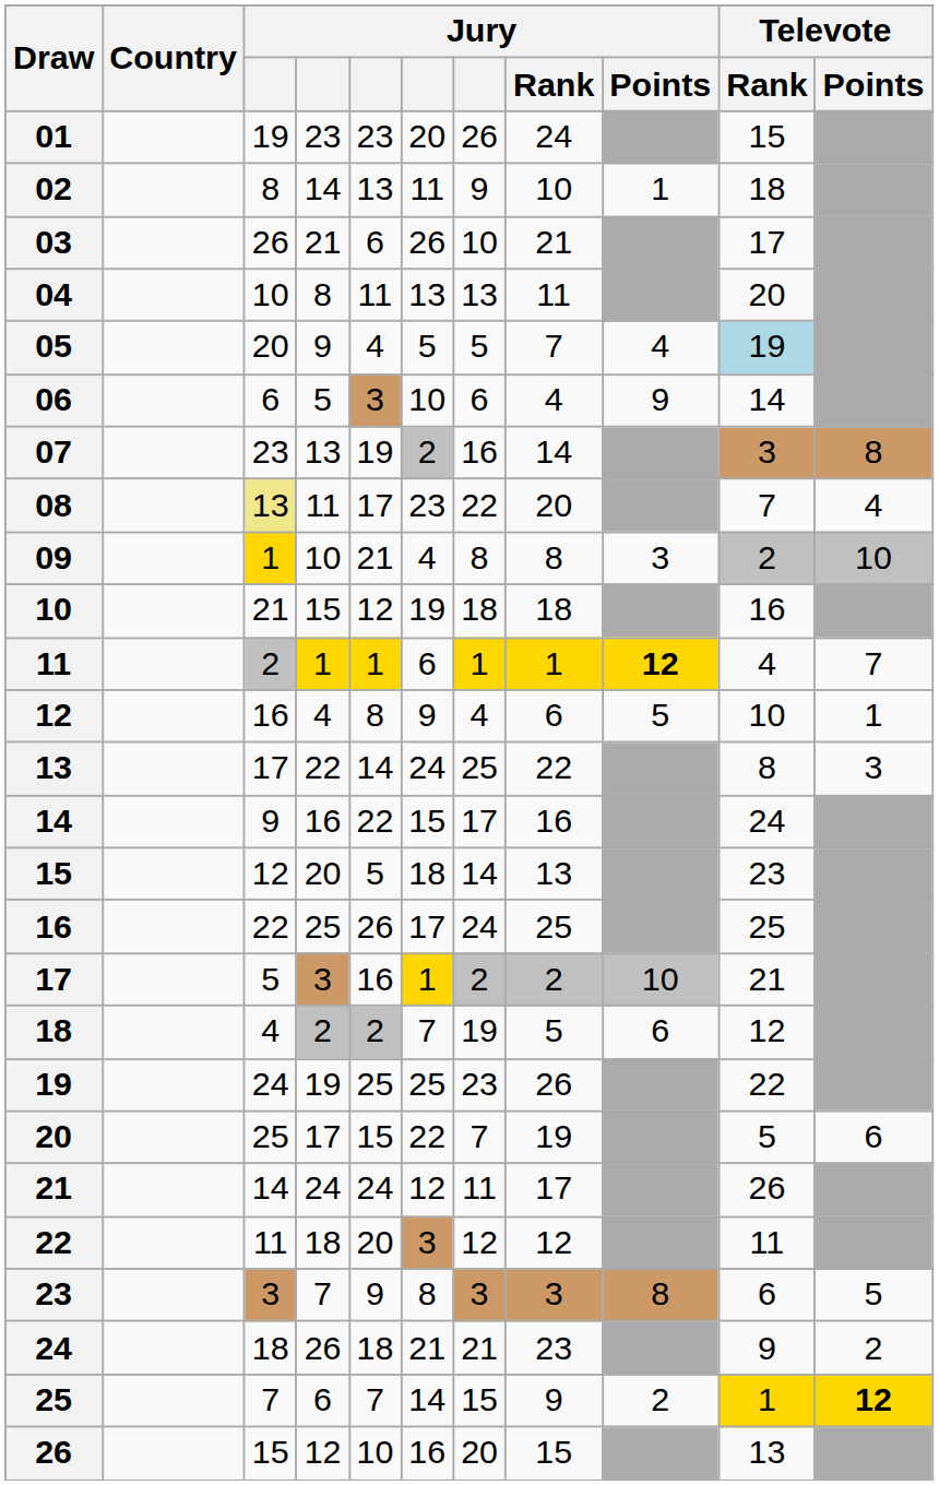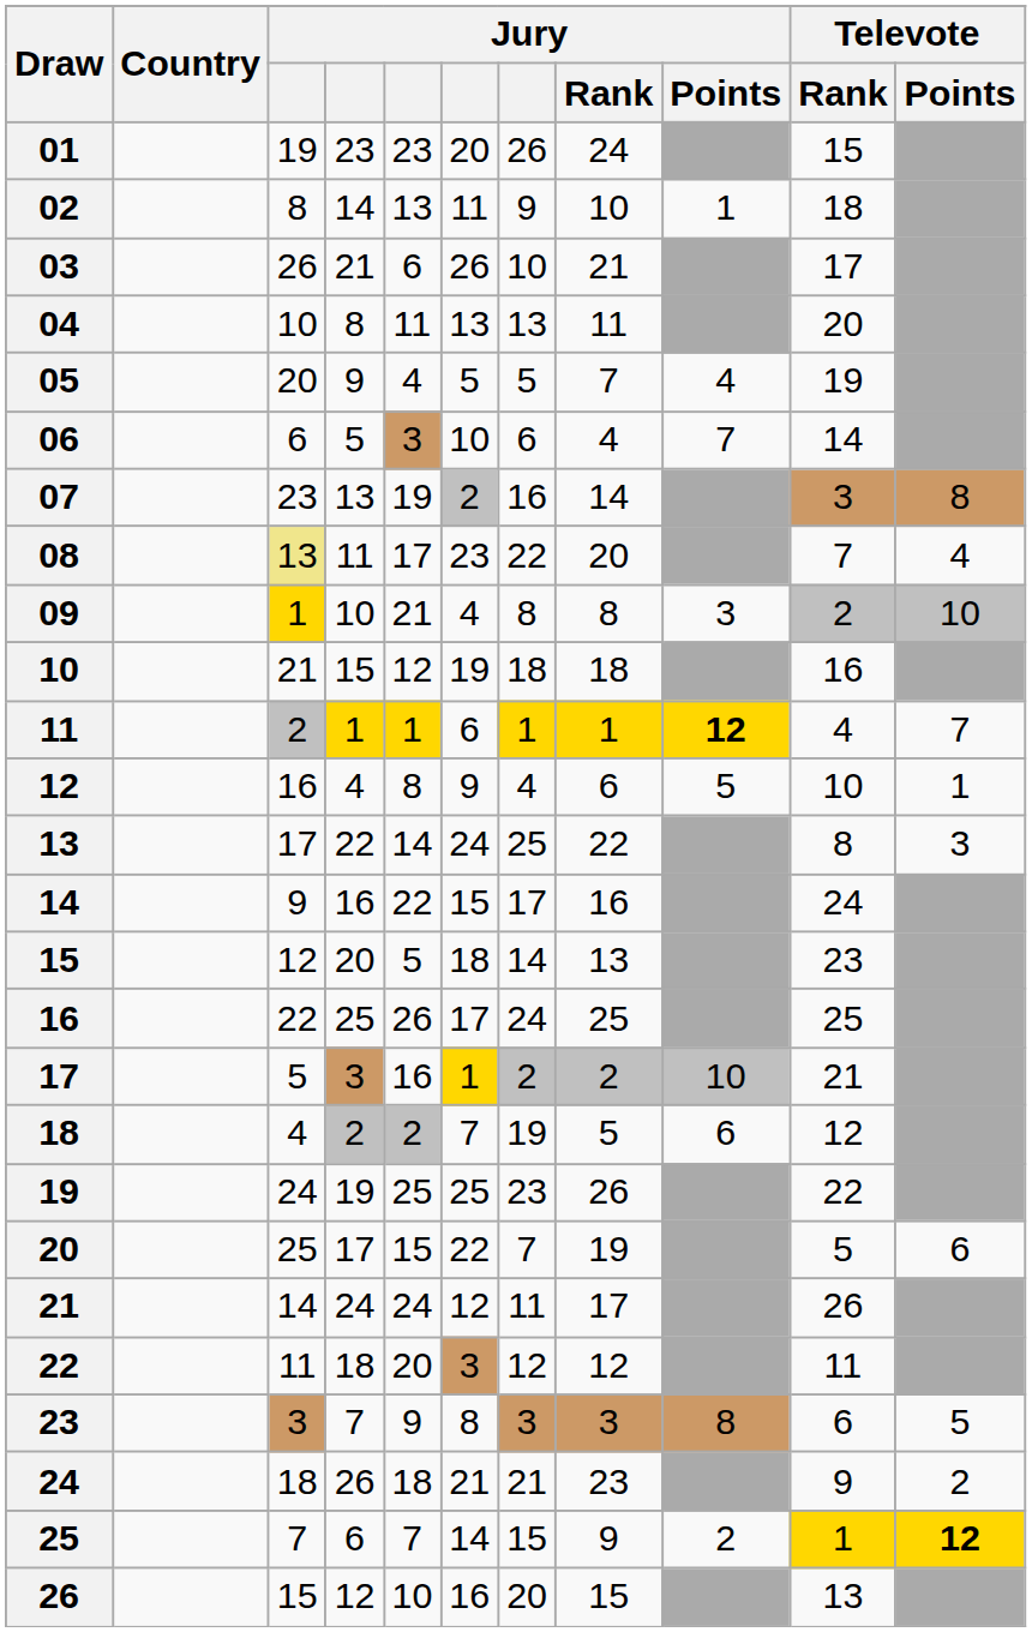 <table class="sortable wikitable collapsible plainrowheaders" style="text-align:center;">
 <tr>
 </tr>
 <tr>
 <th scope="col" rowspan="2">Draw</th>
 <th scope="col" rowspan="2">Country</th>
 <th scope="col" colspan="7">Jury</th>
 <th scope="col" colspan="2">Televote</th>
 </tr>
 <tr>
 <th scope="col"><small></small></th>
 <th scope="col"><small></small></th>
 <th scope="col"><small></small></th>
 <th scope="col"><small></small></th>
 <th scope="col"><small></small></th>
 <th scope="col">Rank</th>
 <th scope="col">Points</th>
 <th scope="col">Rank</th>
 <th scope="col">Points</th>
 </tr>
 <tr>
 <th scope="row" style="text-align:center;">01</th>
 <td style="text-align:left;"></td>
 <td>19</td>
 <td>23</td>
 <td>23</td>
 <td>20</td>
 <td>26</td>
 <td>24</td>
 <td style="background:#AAAAAA;"></td>
 <td>15</td>
 <td style="background:#AAAAAA;"></td>
 </tr>
 <tr>
 <th scope="row" style="text-align:center;">02</th>
 <td style="text-align:left;"></td>
 <td>8</td>
 <td>14</td>
 <td>13</td>
 <td>11</td>
 <td>9</td>
 <td>10</td>
 <td>1</td>
 <td>18</td>
 <td style="background:#AAAAAA;"></td>
 </tr>
 <tr>
 <th scope="row" style="text-align:center;">03</th>
 <td style="text-align:left;"></td>
 <td>26</td>
 <td>21</td>
 <td>6</td>
 <td>26</td>
 <td>10</td>
 <td>21</td>
 <td style="background:#AAAAAA;"></td>
 <td>17</td>
 <td style="background:#AAAAAA;"></td>
 </tr>
 <tr>
 <th scope="row" style="text-align:center;">04</th>
 <td style="text-align:left;"></td>
 <td>10</td>
 <td>8</td>
 <td>11</td>
 <td>13</td>
 <td>13</td>
 <td>11</td>
 <td style="background:#AAAAAA;"></td>
 <td>20</td>
 <td style="background:#AAAAAA;"></td>
 </tr>
 <tr>
 <th scope="row" style="text-align:center;">05</th>
 <td style="text-align:left;"></td>
 <td>20</td>
 <td>9</td>
 <td>4</td>
 <td>5</td>
 <td>5</td>
 <td>7</td>
 <td>4</td>
-<td style="background: lightblue;">19</td>
+<td>19</td>
 <td style="background:#AAAAAA;"></td>
 </tr>
 <tr>
 <th scope="row" style="text-align:center;">06</th>
 <td style="text-align:left;"></td>
 <td>6</td>
 <td>5</td>
 <td style="background:#CC9966;">3</td>
 <td>10</td>
 <td>6</td>
 <td>4</td>
-<td>9</td>
+<td>7</td>
 <td>14</td>
 <td style="background:#AAAAAA;"></td>
 </tr>
 <tr>
 <th scope="row" style="text-align:center;">07</th>
 <td style="text-align:left;"></td>
 <td>23</td>
 <td>13</td>
 <td>19</td>
 <td style="background:silver;">2</td>
 <td>16</td>
 <td>14</td>
 <td style="background:#AAAAAA;"></td>
 <td style="background:#CC9966;">3</td>
 <td style="background:#CC9966;">8</td>
 </tr>
 <tr>
 <th scope="row" style="text-align:center;">08</th>
 <td style="text-align:left;"></td>
 <td style="background: khaki;">13</td>
 <td>11</td>
 <td>17</td>
 <td>23</td>
 <td>22</td>
 <td>20</td>
 <td style="background:#AAAAAA;"></td>
 <td>7</td>
 <td>4</td>
 </tr>
 <tr>
 <th scope="row" style="text-align:center;">09</th>
 <td style="text-align:left;"></td>
 <td style="background:gold;">1</td>
 <td>10</td>
 <td>21</td>
 <td>4</td>
 <td>8</td>
 <td>8</td>
 <td>3</td>
 <td style="background:silver;">2</td>
 <td style="background:silver;">10</td>
 </tr>
 <tr>
 <th scope="row" style="text-align:center;">10</th>
 <td style="text-align:left;"></td>
 <td>21</td>
 <td>15</td>
 <td>12</td>
 <td>19</td>
 <td>18</td>
 <td>18</td>
 <td style="background:#AAAAAA;"></td>
 <td>16</td>
 <td style="background:#AAAAAA;"></td>
 </tr>
 <tr>
 <th scope="row" style="text-align:center;">11</th>
 <td style="text-align:left;"></td>
 <td style="background:silver;">2</td>
 <td style="background:gold;">1</td>
 <td style="background:gold;">1</td>
 <td>6</td>
 <td style="background:gold;">1</td>
 <td style="background:gold;">1</td>
 <td style="background:gold;"><strong>12</strong></td>
 <td>4</td>
 <td>7</td>
 </tr>
 <tr>
 <th scope="row" style="text-align:center;">12</th>
 <td style="text-align:left;"></td>
 <td>16</td>
 <td>4</td>
 <td>8</td>
 <td>9</td>
 <td>4</td>
 <td>6</td>
 <td>5</td>
 <td>10</td>
 <td>1</td>
 </tr>
 <tr>
 <th scope="row" style="text-align:center;">13</th>
 <td style="text-align:left;"></td>
 <td>17</td>
 <td>22</td>
 <td>14</td>
 <td>24</td>
 <td>25</td>
 <td>22</td>
 <td style="background:#AAAAAA;"></td>
 <td>8</td>
 <td>3</td>
 </tr>
 <tr>
 <th scope="row" style="text-align:center;">14</th>
 <td style="text-align:left;"></td>
 <td>9</td>
 <td>16</td>
 <td>22</td>
 <td>15</td>
 <td>17</td>
 <td>16</td>
 <td style="background:#AAAAAA;"></td>
 <td>24</td>
 <td style="background:#AAAAAA;"></td>
 </tr>
 <tr>
 <th scope="row" style="text-align:center;">15</th>
 <td style="text-align:left;"></td>
 <td>12</td>
 <td>20</td>
 <td>5</td>
 <td>18</td>
 <td>14</td>
 <td>13</td>
 <td style="background:#AAAAAA;"></td>
 <td>23</td>
 <td style="background:#AAAAAA;"></td>
 </tr>
 <tr>
 <th scope="row" style="text-align:center;">16</th>
 <td style="text-align:left;"></td>
 <td>22</td>
 <td>25</td>
 <td>26</td>
 <td>17</td>
 <td>24</td>
 <td>25</td>
 <td style="background:#AAAAAA;"></td>
 <td>25</td>
 <td style="background:#AAAAAA;"></td>
 </tr>
 <tr>
 <th scope="row" style="text-align:center;">17</th>
 <td style="text-align:left;"></td>
 <td>5</td>
 <td style="background:#CC9966;">3</td>
 <td>16</td>
 <td style="background:gold;">1</td>
 <td style="background:silver;">2</td>
 <td style="background:silver;">2</td>
 <td style="background:silver;">10</td>
 <td>21</td>
 <td style="background:#AAAAAA;"></td>
 </tr>
 <tr>
 <th scope="row" style="text-align:center;">18</th>
 <td style="text-align:left;"></td>
 <td>4</td>
 <td style="background:silver;">2</td>
 <td style="background:silver;">2</td>
 <td>7</td>
 <td>19</td>
 <td>5</td>
 <td>6</td>
 <td>12</td>
 <td style="background:#AAAAAA;"></td>
 </tr>
 <tr>
 <th scope="row" style="text-align:center;">19</th>
 <td style="text-align:left;"></td>
 <td>24</td>
 <td>19</td>
 <td>25</td>
 <td>25</td>
 <td>23</td>
 <td>26</td>
 <td style="background:#AAAAAA;"></td>
 <td>22</td>
 <td style="background:#AAAAAA;"></td>
 </tr>
 <tr>
 <th scope="row" style="text-align:center;">20</th>
 <td style="text-align:left;"></td>
 <td>25</td>
 <td>17</td>
 <td>15</td>
 <td>22</td>
 <td>7</td>
 <td>19</td>
 <td style="background:#AAAAAA;"></td>
 <td>5</td>
 <td>6</td>
 </tr>
 <tr>
 <th scope="row" style="text-align:center;">21</th>
 <td style="text-align:left;"></td>
 <td>14</td>
 <td>24</td>
 <td>24</td>
 <td>12</td>
 <td>11</td>
 <td>17</td>
 <td style="background:#AAAAAA;"></td>
 <td>26</td>
 <td style="background:#AAAAAA;"></td>
 </tr>
 <tr>
 <th scope="row" style="text-align:center;">22</th>
 <td style="text-align:left;"></td>
 <td>11</td>
 <td>18</td>
 <td>20</td>
 <td style="background:#CC9966;">3</td>
 <td>12</td>
 <td>12</td>
 <td style="background:#AAAAAA;"></td>
 <td>11</td>
 <td style="background:#AAAAAA;"></td>
 </tr>
 <tr>
 <th scope="row" style="text-align:center;">23</th>
 <td style="text-align:left;"></td>
 <td style="background:#CC9966;">3</td>
 <td>7</td>
 <td>9</td>
 <td>8</td>
 <td style="background:#CC9966;">3</td>
 <td style="background:#CC9966;">3</td>
 <td style="background:#CC9966;">8</td>
 <td>6</td>
 <td>5</td>
 </tr>
 <tr>
 <th scope="row" style="text-align:center;">24</th>
 <td style="text-align:left;"></td>
 <td>18</td>
 <td>26</td>
 <td>18</td>
 <td>21</td>
 <td>21</td>
 <td>23</td>
 <td style="background:#AAAAAA;"></td>
 <td>9</td>
 <td>2</td>
 </tr>
 <tr>
 <th scope="row" style="text-align:center;">25</th>
 <td style="text-align:left;"></td>
 <td>7</td>
 <td>6</td>
 <td>7</td>
 <td>14</td>
 <td>15</td>
 <td>9</td>
 <td>2</td>
 <td style="background:gold;">1</td>
 <td style="background:gold;"><strong>12</strong></td>
 </tr>
 <tr>
 <th scope="row" style="text-align:center;">26</th>
 <td style="text-align:left;"></td>
 <td>15</td>
 <td>12</td>
 <td>10</td>
 <td>16</td>
 <td>20</td>
 <td>15</td>
 <td style="background:#AAAAAA;"></td>
 <td>13</td>
 <td style="background:#AAAAAA;"></td>
 </tr>
 </table>
